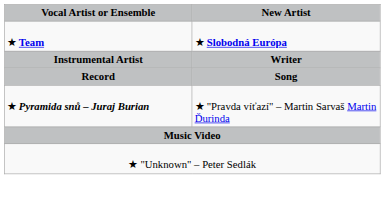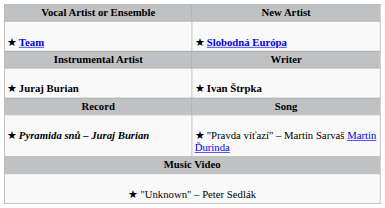 <table class=wikitable>
 <tr>
 <th style=background:#BFC1C2 width=273>Vocal Artist or Ensemble</th>
 <th style=background:#BFC1C2 width=273>New Artist</th>
 </tr>
 <tr>
 <td scope=row valign=top><br>★ <strong><a href='#'>Team</a></strong></td>
 <td scope=row valign=top><br>★ <strong><a href='#'>Slobodná Európa</a></strong></td>
 </tr>
 <tr>
 <th style=background:#BFC1C2 width=273>Instrumental Artist</th>
 <th style=background:#BFC1C2 width=273>Writer</th>
+</tr>
+<tr>
+<td scope=row valign=top><br>★ <strong>Juraj Burian</strong></td>
+<td scope=row valign=top><br>★ <strong>Ivan Štrpka</strong></td>
 </tr>
 <tr>
 <th style=background:#BFC1C2 width=273>Record</th>
 <th style=background:#BFC1C2 width=273>Song</th>
 </tr>
 <tr>
 <td scope=row valign=top><br>★ <strong><em>Pyramida snů<em>  – Juraj Burian<strong></td>
 <td scope=row valign=top><br>★ </strong>"Pravda víťazí"  – Martin Sarvaš <strong></strong><a href='#'>Martin Ďurinda</a> <strong></td>
 </tr>
 <tr>
 <th colspan=2 style=background:#BFC1C2 width=546>Music Video</th>
 </tr>
 <tr>
 <td colspan=2 scope=row valign=top align=center><br>★ </strong>"Unknown" – Peter Sedlák<strong></td>
 </tr>
 </table>
